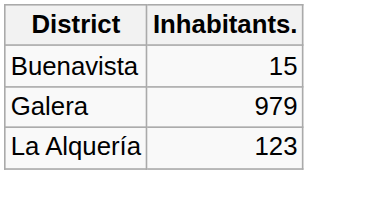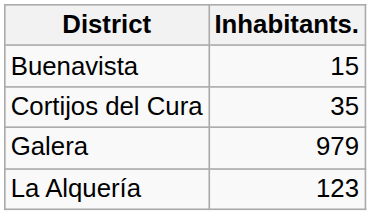 <table class="wikitable">
 <tr>
 <th>District</th>
 <th>Inhabitants.</th>
 </tr>
 <tr>
 <td>Buenavista</td>
 <td align="right">15</td>
 </tr>
 <tr>
+<td>Cortijos del Cura</td>
+<td align="right">35</td>
+</tr>
+<tr>
 <td>Galera</td>
 <td align="right">979</td>
 </tr>
 <tr>
 <td>La Alquería</td>
 <td align="right">123</td>
 </tr>
 </table>
